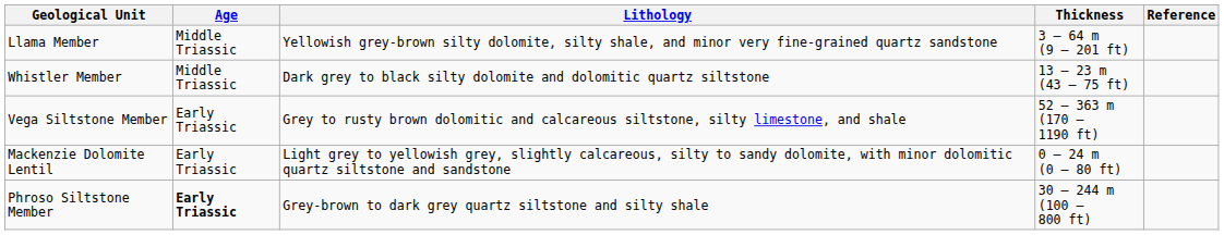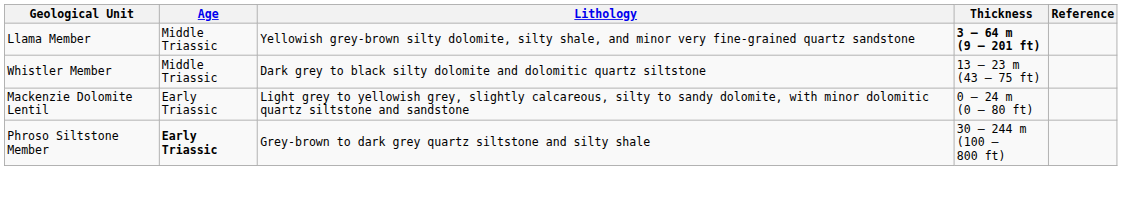 <table class="wikitable">
 <tr>
 <th>Geological Unit</th>
 <th><a href='#'>Age</a></th>
 <th><a href='#'>Lithology</a></th>
 <th>Thickness</th>
 <th>Reference</th>
 </tr>
 <tr>
 <td>Llama Member</td>
 <td>Middle Triassic</td>
 <td>Yellowish grey-brown silty dolomite, silty shale, and minor very fine-grained quartz sandstone</td>
-<td>3 – 64 m<br>(9 – 201 ft)</td>
+<td><strong>3 – 64 m<br>(9 – 201 ft)</strong></td>
 <td></td>
 </tr>
 <tr>
 <td>Whistler Member</td>
 <td>Middle Triassic</td>
 <td>Dark grey to black silty dolomite and dolomitic quartz siltstone</td>
 <td>13 – 23 m<br>(43 – 75 ft)</td>
-<td></td>
-</tr>
-<tr>
-<td>Vega Siltstone Member</td>
-<td>Early Triassic</td>
-<td>Grey to rusty brown dolomitic and calcareous siltstone, silty <a href='#'>limestone</a>, and shale</td>
-<td>52 – 363 m<br>(170 – 1190 ft)</td>
 <td></td>
 </tr>
 <tr>
 <td>Mackenzie Dolomite Lentil</td>
 <td>Early Triassic</td>
 <td>Light grey to yellowish grey, slightly calcareous, silty to sandy dolomite, with minor dolomitic quartz siltstone and sandstone</td>
 <td>0 – 24 m<br>(0 – 80 ft)</td>
 <td></td>
 </tr>
 <tr>
 <td>Phroso Siltstone Member</td>
 <td><strong>Early Triassic</strong></td>
 <td>Grey-brown to dark grey quartz siltstone and silty shale</td>
 <td>30 – 244 m<br>(100 – 800 ft)</td>
 <td><br></td>
 </tr>
 </table>
